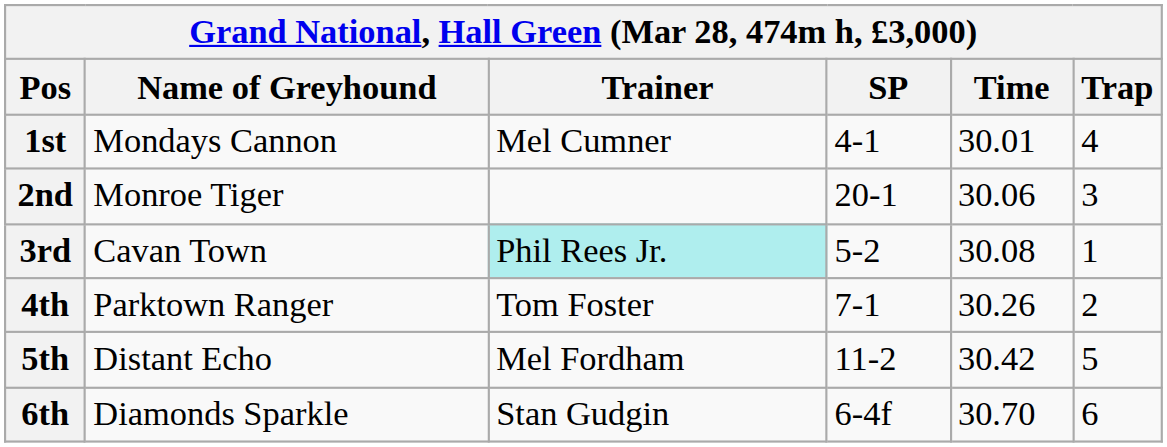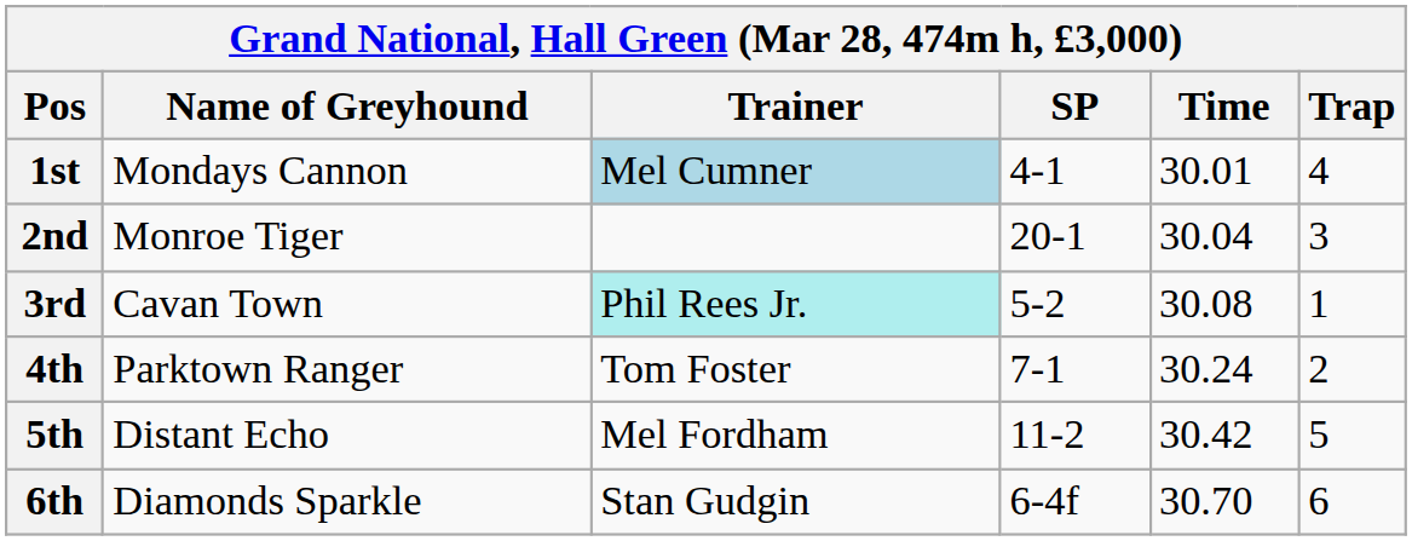 <table class="wikitable">
 <tr>
 <th colspan="6"><a href='#'>Grand National</a>, <a href='#'>Hall Green</a> (Mar 28, 474m h, £3,000)</th>
 </tr>
 <tr>
 <th width=30>Pos</th>
 <th width=180>Name of Greyhound</th>
 <th width=150>Trainer</th>
 <th width=50>SP</th>
 <th width=50>Time</th>
 <th width=30>Trap</th>
 </tr>
 <tr>
 <th>1st</th>
 <td>Mondays Cannon</td>
-<td>Mel Cumner</td>
+<td style="background: lightblue;">Mel Cumner</td>
 <td>4-1</td>
 <td>30.01</td>
 <td>4</td>
 </tr>
 <tr>
 <th>2nd</th>
 <td>Monroe Tiger</td>
 <td></td>
 <td>20-1</td>
-<td>30.06</td>
+<td>30.04</td>
 <td>3</td>
 </tr>
 <tr>
 <th>3rd</th>
 <td>Cavan Town</td>
 <td style="background: paleturquoise;">Phil Rees Jr.</td>
 <td>5-2</td>
 <td>30.08</td>
 <td>1</td>
 </tr>
 <tr>
 <th>4th</th>
 <td>Parktown Ranger</td>
 <td>Tom Foster</td>
 <td>7-1</td>
-<td>30.26</td>
+<td>30.24</td>
 <td>2</td>
 </tr>
 <tr>
 <th>5th</th>
 <td>Distant Echo</td>
 <td>Mel Fordham</td>
 <td>11-2</td>
 <td>30.42</td>
 <td>5</td>
 </tr>
 <tr>
 <th>6th</th>
 <td>Diamonds Sparkle</td>
 <td>Stan Gudgin</td>
 <td>6-4f</td>
 <td>30.70</td>
 <td>6</td>
 </tr>
 </table>
